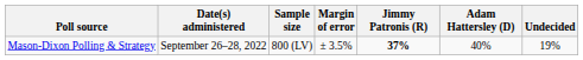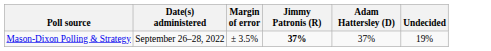 <table class="wikitable" style="font-size:90%;text-align:center;">
 <tr valign=bottom>
 <th>Poll source</th>
 <th>Date(s)<br>administered</th>
-<th>Sample<br>size</th>
 <th>Margin<br>of error</th>
 <th style="width:100px;">Jimmy<br>Patronis (R)</th>
 <th style="width:100px;">Adam<br>Hattersley (D)</th>
 <th>Undecided</th>
 </tr>
 <tr>
 <td style="text-align:left;"><a href='#'>Mason-Dixon Polling & Strategy</a></td>
 <td>September 26–28, 2022</td>
-<td>800 (LV)</td>
 <td>± 3.5%</td>
 <td><strong>37%</strong></td>
-<td>40%</td>
+<td>37%</td>
 <td>19%</td>
 </tr>
 </table>
